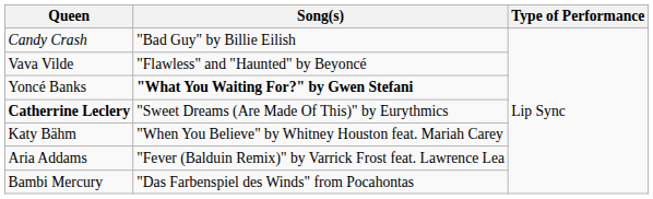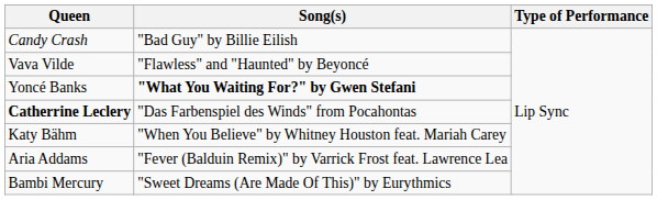 <table class="wikitable">
 <tr>
 <th><strong>Queen</strong></th>
 <th><strong>Song(s)</strong></th>
 <th>Type of Performance</th>
 </tr>
 <tr>
 <td><em>Candy Crash</em></td>
 <td>"Bad Guy" by Billie Eilish</td>
 <td colspan="1" rowspan="7">Lip Sync</td>
 </tr>
 <tr>
 <td>Vava Vilde</td>
 <td>"Flawless" and "Haunted" by Beyoncé</td>
 </tr>
 <tr>
 <td>Yoncé Banks</td>
 <td><strong>"What You Waiting For?" by Gwen Stefani</strong></td>
 </tr>
 <tr>
 <td><strong>Catherrine Leclery</strong></td>
-<td>"Sweet Dreams (Are Made Of This)" by Eurythmics</td>
+<td>"Das Farbenspiel des Winds" from Pocahontas</td>
 </tr>
 <tr>
 <td>Katy Bähm</td>
 <td>"When You Believe" by Whitney Houston feat. Mariah Carey</td>
 </tr>
 <tr>
 <td>Aria Addams</td>
 <td>"Fever (Balduin Remix)" by Varrick Frost feat. Lawrence Lea</td>
 </tr>
 <tr>
 <td>Bambi Mercury</td>
-<td>"Das Farbenspiel des Winds" from Pocahontas</td>
+<td>"Sweet Dreams (Are Made Of This)" by Eurythmics</td>
 </tr>
 </table>
